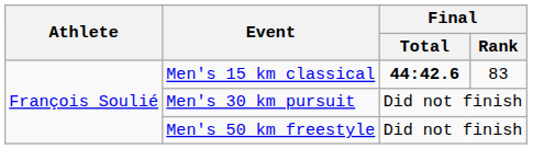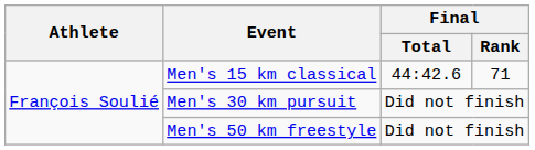 <table class="wikitable" style="font-size:90%">
 <tr>
 <th rowspan="2">Athlete</th>
 <th rowspan="2">Event</th>
 <th colspan="2">Final</th>
 </tr>
 <tr>
 <th>Total</th>
 <th>Rank</th>
 </tr>
 <tr>
 <td rowspan=3><a href='#'>François Soulié</a></td>
 <td><a href='#'>Men's 15 km classical</a></td>
-<td align="center"><strong>44:42.6</strong></td>
-<td align="center">83</td>
+<td align="center">44:42.6</td>
+<td align="center">71</td>
 </tr>
 <tr>
 <td><a href='#'>Men's 30 km pursuit</a></td>
 <td colspan=2 align="center">Did not finish</td>
 </tr>
 <tr>
 <td><a href='#'>Men's 50 km freestyle</a></td>
 <td colspan=2 align="center">Did not finish</td>
 </tr>
 </table>
